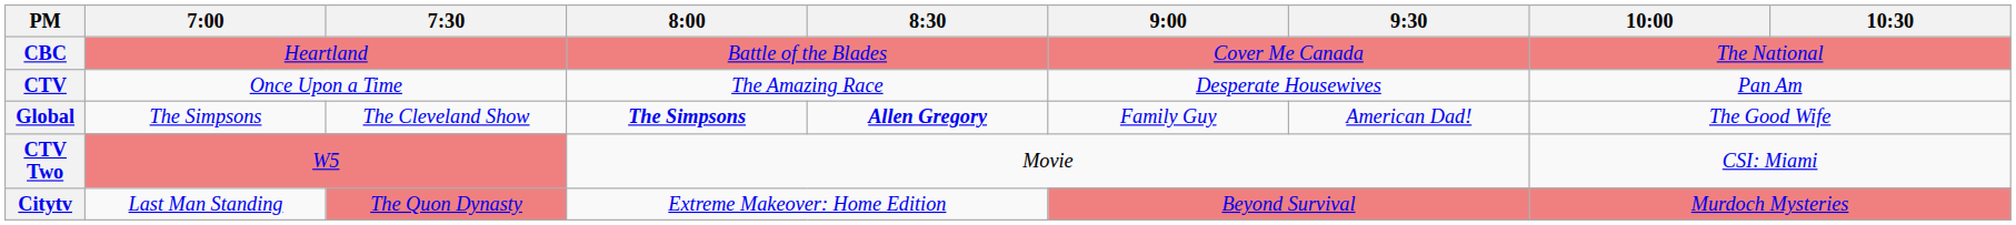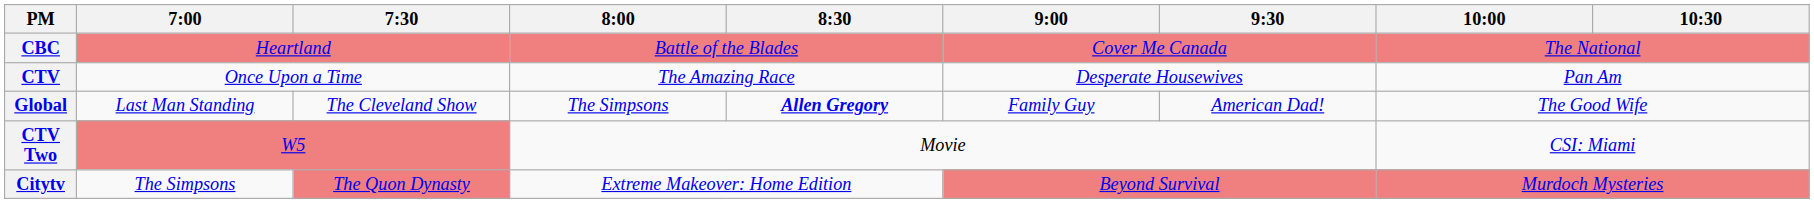 <table class="wikitable" width="100%">
 <tr>
 <th width="4%">PM</th>
 <th width="12%">7:00</th>
 <th width="12%">7:30</th>
 <th width="12%">8:00</th>
 <th width="12%">8:30</th>
 <th width="12%">9:00</th>
 <th width="12%">9:30</th>
 <th width="12%">10:00</th>
 <th width="12%">10:30</th>
 </tr>
 <tr align="center">
 <th colspan="1"><a href='#'>CBC</a></th>
 <td colspan="2" bgcolor="#F08080"><em><a href='#'>Heartland</a></em></td>
 <td colspan="2" bgcolor="#F08080"><em><a href='#'>Battle of the Blades</a></em></td>
 <td colspan="2" bgcolor="#F08080"><em><a href='#'>Cover Me Canada</a></em></td>
 <td colspan="2" bgcolor="#F08080"><em><a href='#'>The National</a></em></td>
 </tr>
 <tr align="center">
 <th colspan="1"><a href='#'>CTV</a></th>
 <td colspan="2"><em><a href='#'>Once Upon a Time</a></em></td>
 <td colspan="2"><em><a href='#'>The Amazing Race</a></em></td>
 <td colspan="2"><em><a href='#'>Desperate Housewives</a></em></td>
 <td colspan="2"><em><a href='#'>Pan Am</a></em></td>
 </tr>
 <tr>
 <th><a href='#'>Global</a></th>
+<td colspan="1" align=center><em><a href='#'>Last Man Standing</a></em></td>
+<td colspan="1" align=center><em><a href='#'>The Cleveland Show</a></em></td>
 <td colspan="1" align=center><em><a href='#'>The Simpsons</a></em></td>
-<td colspan="1" align=center><em><a href='#'>The Cleveland Show</a></em></td>
-<td colspan="1" align=center><strong><em><a href='#'>The Simpsons</a></em></strong></td>
 <td colspan="1" align=center><strong><em><a href='#'>Allen Gregory</a></em></strong></td>
 <td colspan="1" align=center><em><a href='#'>Family Guy</a></em></td>
 <td colspan="1" align=center><em><a href='#'>American Dad!</a></em></td>
 <td colspan="2" align=center><em><a href='#'>The Good Wife</a></em></td>
 </tr>
 <tr align="center">
 <th colspan="1"><a href='#'>CTV Two</a></th>
 <td colspan="2" bgcolor="#F08080"><em><a href='#'>W5</a></em></td>
 <td colspan="4"><em>Movie</em></td>
 <td colspan="2"><em><a href='#'>CSI: Miami</a></em></td>
 </tr>
 <tr align="center">
 <th colspan="1"><a href='#'>Citytv</a></th>
-<td colspan="1" align=center><em><a href='#'>Last Man Standing</a></em></td>
+<td colspan="1" align=center><em><a href='#'>The Simpsons</a></em></td>
 <td colspan="1" align=center bgcolor="#F08080"><em><a href='#'>The Quon Dynasty</a></em></td>
 <td colspan="2" align=center><em><a href='#'>Extreme Makeover: Home Edition</a></em></td>
 <td colspan="2" align=center bgcolor="#F08080"><em><a href='#'>Beyond Survival</a></em></td>
 <td colspan="2" align=center bgcolor="#F08080"><em><a href='#'>Murdoch Mysteries</a></em></td>
 </tr>
 </table>
